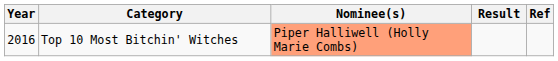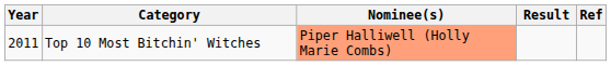 <table class="wikitable">
 <tr>
 <th>Year</th>
 <th width=470>Category</th>
 <th width=375>Nominee(s)</th>
 <th width=65>Result</th>
 <th>Ref</th>
 </tr>
 <tr>
-<td>2016</td>
+<td>2011</td>
 <td>Top 10 Most Bitchin' Witches</td>
 <td style="background: lightsalmon;">Piper Halliwell (Holly Marie Combs)</td>
 <td></td>
 <td></td>
 </tr>
 </table>
